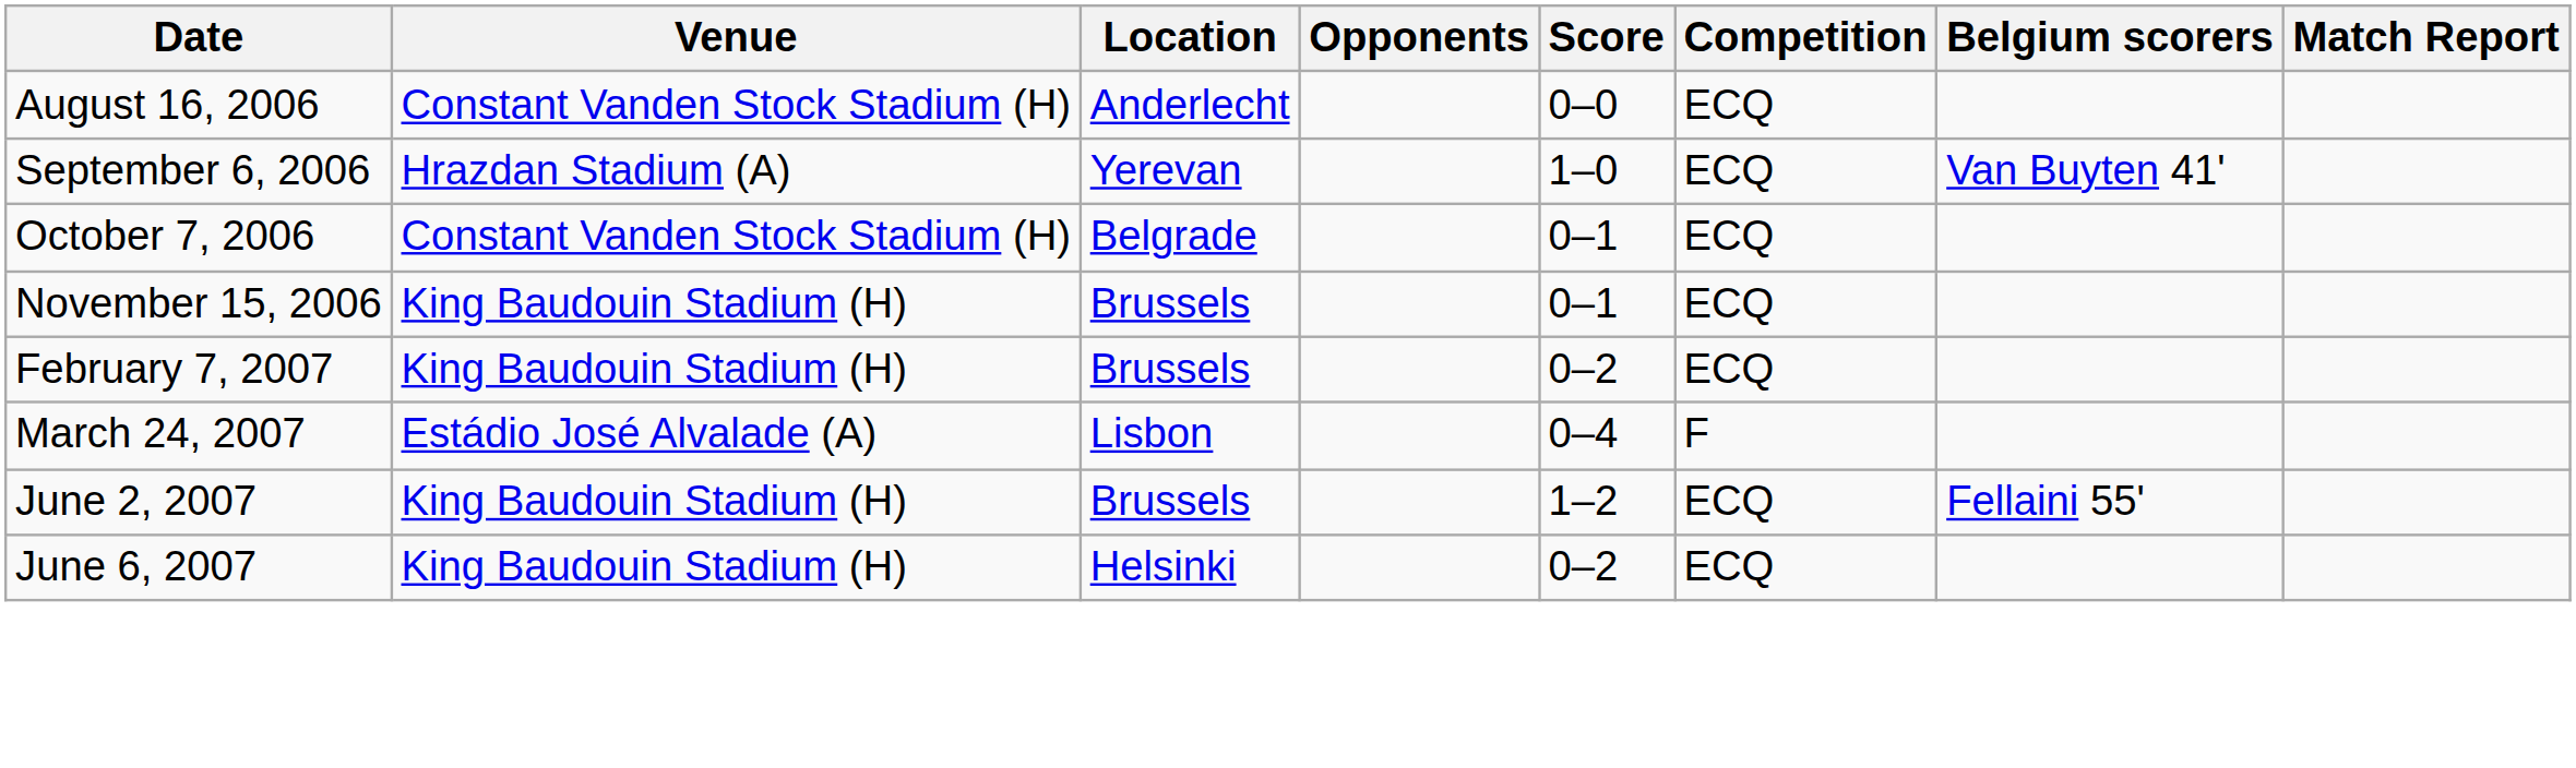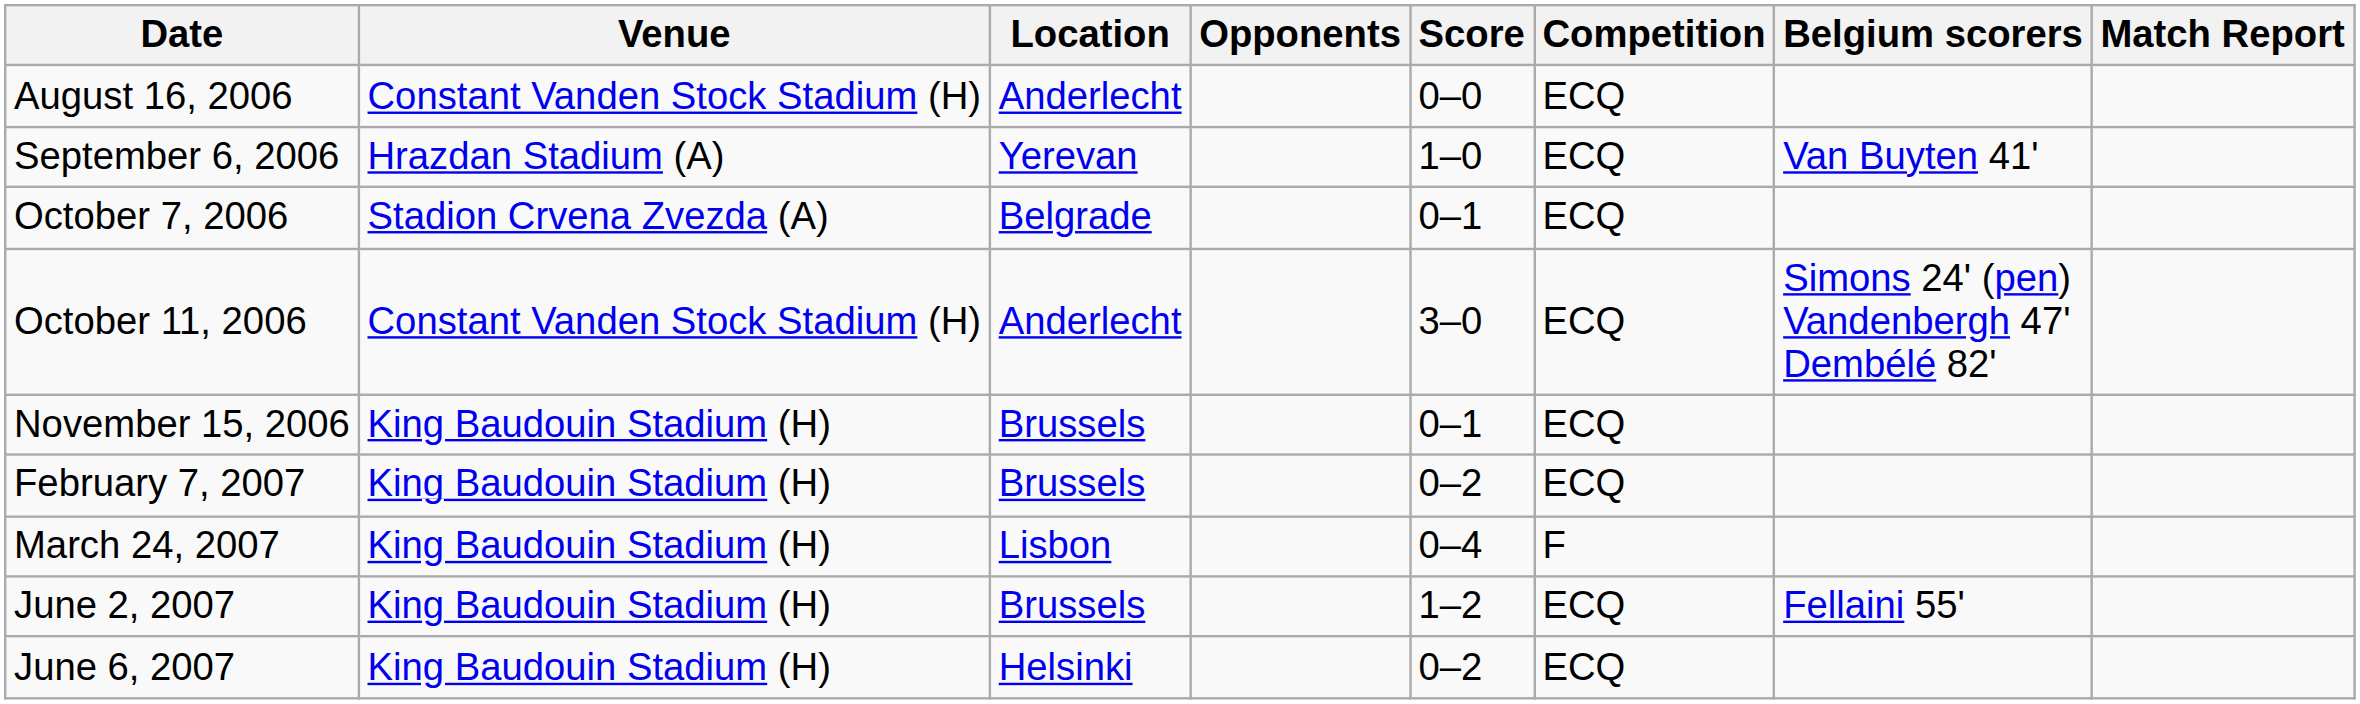 <table class="wikitable">
 <tr>
 <th>Date</th>
 <th>Venue</th>
 <th>Location</th>
 <th>Opponents</th>
 <th>Score</th>
 <th>Competition</th>
 <th>Belgium scorers</th>
 <th>Match Report</th>
 </tr>
 <tr>
 <td>August 16, 2006</td>
 <td><a href='#'>Constant Vanden Stock Stadium</a> (H)</td>
 <td> <a href='#'>Anderlecht</a></td>
 <td></td>
 <td>0–0</td>
 <td>ECQ</td>
 <td></td>
 <td></td>
 </tr>
 <tr>
 <td>September 6, 2006</td>
 <td><a href='#'>Hrazdan Stadium</a> (A)</td>
 <td> <a href='#'>Yerevan</a></td>
 <td></td>
 <td>1–0</td>
 <td>ECQ</td>
 <td><a href='#'>Van Buyten</a> 41'</td>
 <td></td>
 </tr>
 <tr>
 <td>October 7, 2006</td>
-<td><a href='#'>Constant Vanden Stock Stadium</a> (H)</td>
+<td><a href='#'>Stadion Crvena Zvezda</a> (A)</td>
 <td> <a href='#'>Belgrade</a></td>
 <td></td>
 <td>0–1</td>
 <td>ECQ</td>
 <td></td>
+<td></td>
+</tr>
+<tr>
+<td>October 11, 2006</td>
+<td><a href='#'>Constant Vanden Stock Stadium</a> (H)</td>
+<td> <a href='#'>Anderlecht</a></td>
+<td></td>
+<td>3–0</td>
+<td>ECQ</td>
+<td><a href='#'>Simons</a> 24' (<a href='#'>pen</a>)<br><a href='#'>Vandenbergh</a> 47'<br><a href='#'>Dembélé</a> 82'</td>
 <td></td>
 </tr>
 <tr>
 <td>November 15, 2006</td>
 <td><a href='#'>King Baudouin Stadium</a> (H)</td>
 <td> <a href='#'>Brussels</a></td>
 <td></td>
 <td>0–1</td>
 <td>ECQ</td>
 <td></td>
 <td></td>
 </tr>
 <tr>
 <td>February 7, 2007</td>
 <td><a href='#'>King Baudouin Stadium</a> (H)</td>
 <td> <a href='#'>Brussels</a></td>
 <td></td>
 <td>0–2</td>
 <td>ECQ</td>
 <td></td>
 <td></td>
 </tr>
 <tr>
 <td>March 24, 2007</td>
-<td><a href='#'>Estádio José Alvalade</a> (A)</td>
+<td><a href='#'>King Baudouin Stadium</a> (H)</td>
 <td> <a href='#'>Lisbon</a></td>
 <td></td>
 <td>0–4</td>
 <td>F</td>
 <td></td>
 <td></td>
 </tr>
 <tr>
 <td>June 2, 2007</td>
 <td><a href='#'>King Baudouin Stadium</a> (H)</td>
 <td> <a href='#'>Brussels</a></td>
 <td></td>
 <td>1–2</td>
 <td>ECQ</td>
 <td><a href='#'>Fellaini</a> 55'</td>
 <td></td>
 </tr>
 <tr>
 <td>June 6, 2007</td>
 <td><a href='#'>King Baudouin Stadium</a> (H)</td>
 <td> <a href='#'>Helsinki</a></td>
 <td></td>
 <td>0–2</td>
 <td>ECQ</td>
 <td></td>
 <td></td>
 </tr>
 </table>
